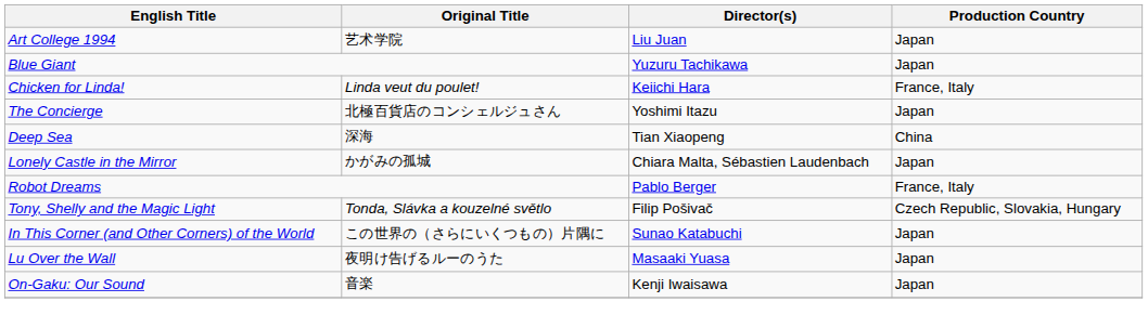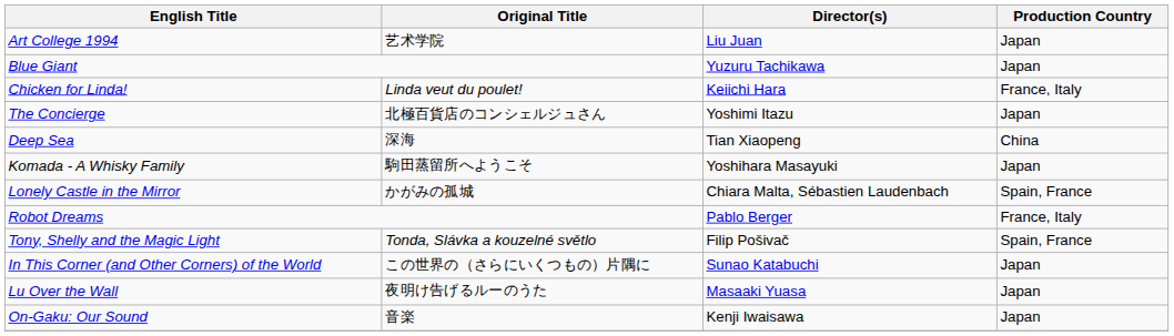 <table class="sortable wikitable" style="width:100%; margin-bottom:4px">
 <tr>
 <th>English Title</th>
 <th>Original Title</th>
 <th>Director(s)</th>
 <th>Production Country</th>
 </tr>
 <tr>
 <td><em><a href='#'>Art College 1994</a></em></td>
 <td>艺术学院</td>
 <td><a href='#'>Liu Juan</a></td>
 <td>Japan</td>
 </tr>
 <tr>
 <td colspan="2"><em><a href='#'>Blue Giant</a></em></td>
 <td><a href='#'>Yuzuru Tachikawa</a></td>
 <td>Japan</td>
 </tr>
 <tr>
 <td><em><a href='#'>Chicken for Linda!</a></em></td>
 <td><em>Linda veut du poulet!</em></td>
 <td><a href='#'>Keiichi Hara</a></td>
 <td>France, Italy</td>
 </tr>
 <tr>
 <td><em><a href='#'>The Concierge</a></em></td>
 <td>北極百貨店のコンシェルジュさん</td>
 <td>Yoshimi Itazu</td>
 <td>Japan</td>
 </tr>
 <tr>
 <td><em><a href='#'>Deep Sea</a></em></td>
 <td>深海</td>
 <td>Tian Xiaopeng</td>
 <td>China</td>
 </tr>
 <tr>
+<td><em>Komada - A Whisky Family</em></td>
+<td>駒田蒸留所へようこそ</td>
+<td>Yoshihara Masayuki</td>
+<td>Japan</td>
+</tr>
+<tr>
 <td><em><a href='#'>Lonely Castle in the Mirror</a></em></td>
 <td>かがみの孤城</td>
 <td>Chiara Malta, Sébastien Laudenbach</td>
-<td>Japan</td>
+<td>Spain, France</td>
 </tr>
 <tr>
 <td colspan="2"><em><a href='#'>Robot Dreams</a></em></td>
 <td><a href='#'>Pablo Berger</a></td>
 <td>France, Italy</td>
 </tr>
 <tr>
 <td><em><a href='#'>Tony, Shelly and the Magic Light</a></em></td>
 <td><em>Tonda, Slávka a kouzelné světlo</em></td>
 <td>Filip Pošivač</td>
-<td>Czech Republic, Slovakia, Hungary</td>
+<td>Spain, France</td>
 </tr>
 <tr>
 <td><em><a href='#'>In This Corner (and Other Corners) of the World</a></em></td>
 <td>この世界の（さらにいくつもの）片隅に</td>
 <td><a href='#'>Sunao Katabuchi</a></td>
 <td>Japan</td>
 </tr>
 <tr>
 <td><em><a href='#'>Lu Over the Wall</a></em></td>
 <td>夜明け告げるルーのうた</td>
 <td><a href='#'>Masaaki Yuasa</a></td>
 <td>Japan</td>
 </tr>
 <tr>
 <td><em><a href='#'>On-Gaku: Our Sound</a></em></td>
 <td>音楽</td>
 <td>Kenji Iwaisawa</td>
 <td>Japan</td>
 </tr>
 <tr>
 </tr>
 </table>
